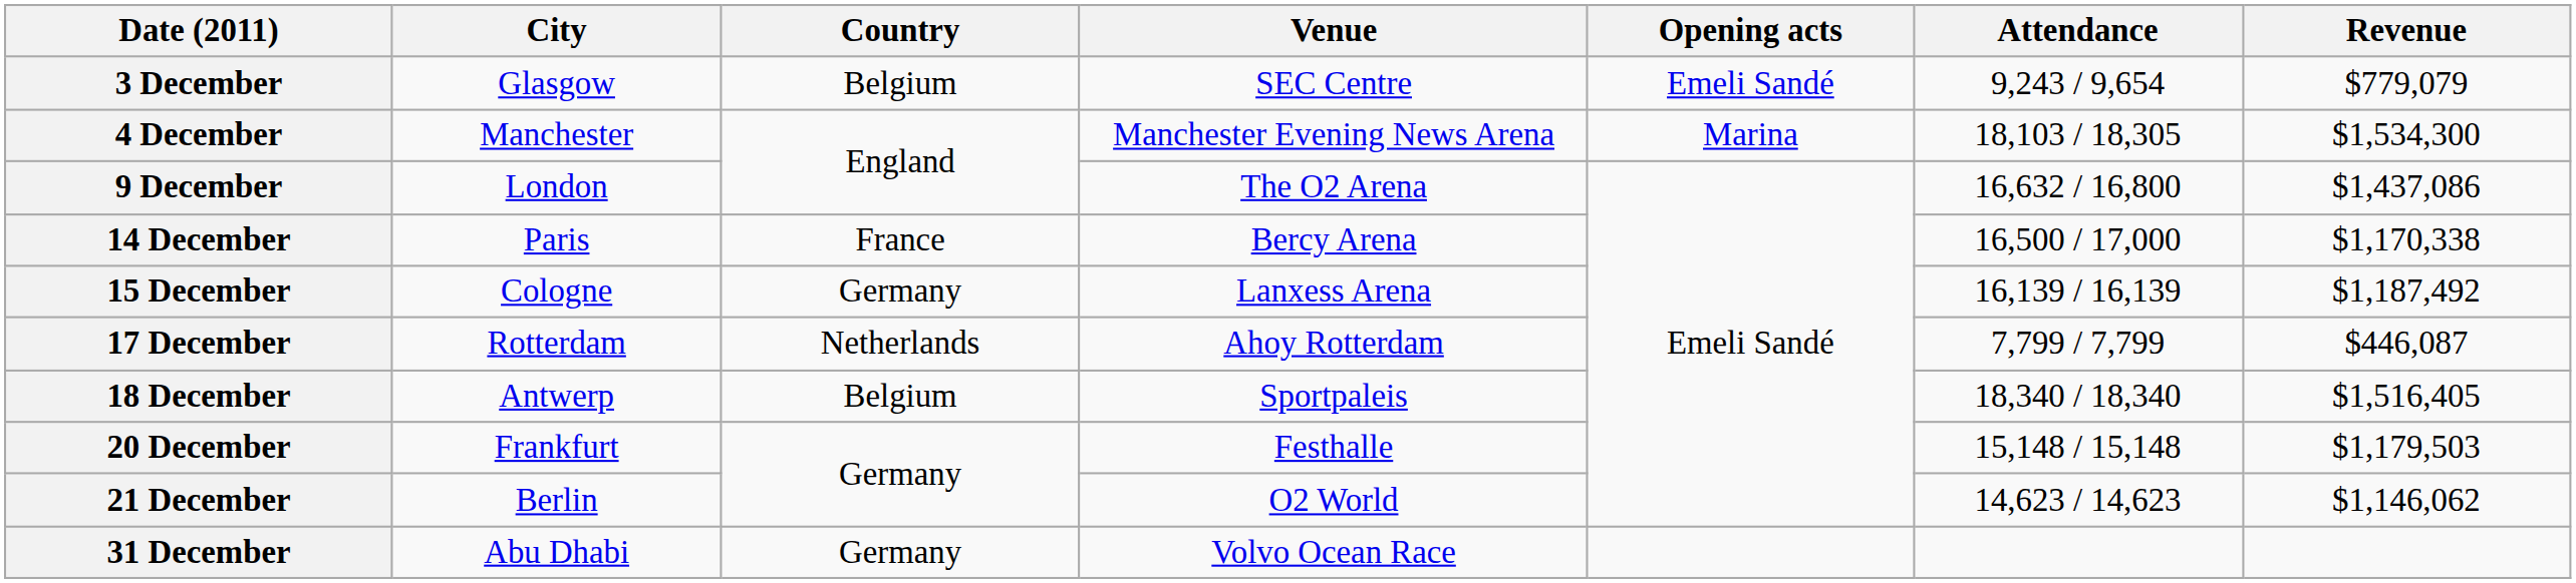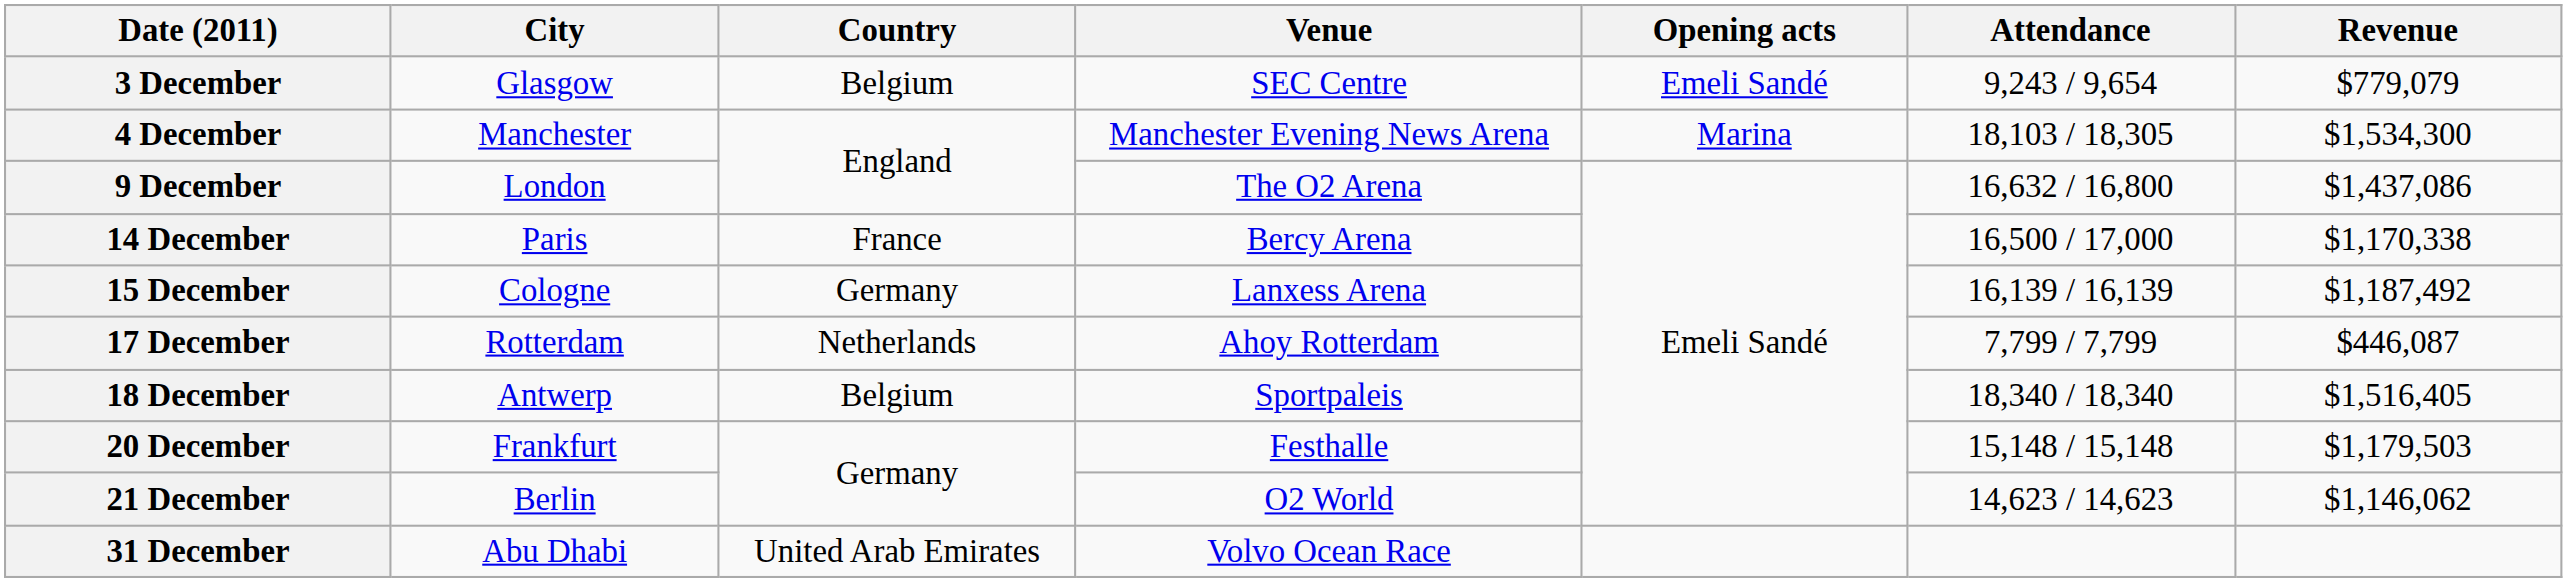 <table class="wikitable plainrowheaders" style="text-align:center;">
 <tr>
 <th scope="col" style="width:12em;">Date (2011)</th>
 <th scope="col" style="width:10em;">City</th>
 <th scope="col" style="width:11em;">Country</th>
 <th scope="col" style="width:16em;">Venue</th>
 <th scope="col" style="width:10em;">Opening acts</th>
 <th scope="col" style="width:10em;">Attendance</th>
 <th scope="col" style="width:10em;">Revenue</th>
 </tr>
 <tr>
 <th scope="row" style="text-align:center;">3 December</th>
 <td><a href='#'>Glasgow</a></td>
 <td>Belgium</td>
 <td><a href='#'>SEC Centre</a></td>
 <td><a href='#'>Emeli Sandé</a></td>
 <td>9,243 / 9,654</td>
 <td>$779,079</td>
 </tr>
 <tr>
 <th scope="row" style="text-align:center;">4 December</th>
 <td><a href='#'>Manchester</a></td>
 <td rowspan="2">England</td>
 <td><a href='#'>Manchester Evening News Arena</a></td>
 <td><a href='#'>Marina</a></td>
 <td>18,103 / 18,305</td>
 <td>$1,534,300</td>
 </tr>
 <tr>
 <th scope="row" style="text-align:center;">9 December</th>
 <td><a href='#'>London</a></td>
 <td><a href='#'>The O2 Arena</a></td>
 <td rowspan="7">Emeli Sandé</td>
 <td>16,632 / 16,800</td>
 <td>$1,437,086</td>
 </tr>
 <tr>
 <th scope="row" style="text-align:center;">14 December</th>
 <td><a href='#'>Paris</a></td>
 <td>France</td>
 <td><a href='#'>Bercy Arena</a></td>
 <td>16,500 / 17,000</td>
 <td>$1,170,338</td>
 </tr>
 <tr>
 <th scope="row" style="text-align:center;">15 December</th>
 <td><a href='#'>Cologne</a></td>
 <td>Germany</td>
 <td><a href='#'>Lanxess Arena</a></td>
 <td>16,139 / 16,139</td>
 <td>$1,187,492</td>
 </tr>
 <tr>
 <th scope="row" style="text-align:center;">17 December</th>
 <td><a href='#'>Rotterdam</a></td>
 <td>Netherlands</td>
 <td><a href='#'>Ahoy Rotterdam</a></td>
 <td>7,799 / 7,799</td>
 <td>$446,087</td>
 </tr>
 <tr>
 <th scope="row" style="text-align:center;">18 December</th>
 <td><a href='#'>Antwerp</a></td>
 <td>Belgium</td>
 <td><a href='#'>Sportpaleis</a></td>
 <td>18,340 / 18,340</td>
 <td>$1,516,405</td>
 </tr>
 <tr>
 <th scope="row" style="text-align:center;">20 December</th>
 <td><a href='#'>Frankfurt</a></td>
 <td rowspan="2">Germany</td>
 <td><a href='#'>Festhalle</a></td>
 <td>15,148 / 15,148</td>
 <td>$1,179,503</td>
 </tr>
 <tr>
 <th scope="row" style="text-align:center;">21 December</th>
 <td><a href='#'>Berlin</a></td>
 <td><a href='#'>O2 World</a></td>
 <td>14,623 / 14,623</td>
 <td>$1,146,062</td>
 </tr>
 <tr>
 <th scope="row" style="text-align:center;">31 December</th>
 <td><a href='#'>Abu Dhabi</a></td>
-<td>Germany</td>
+<td>United Arab Emirates</td>
 <td><a href='#'>Volvo Ocean Race</a></td>
 <td></td>
 <td></td>
 <td></td>
 </tr>
 </table>
